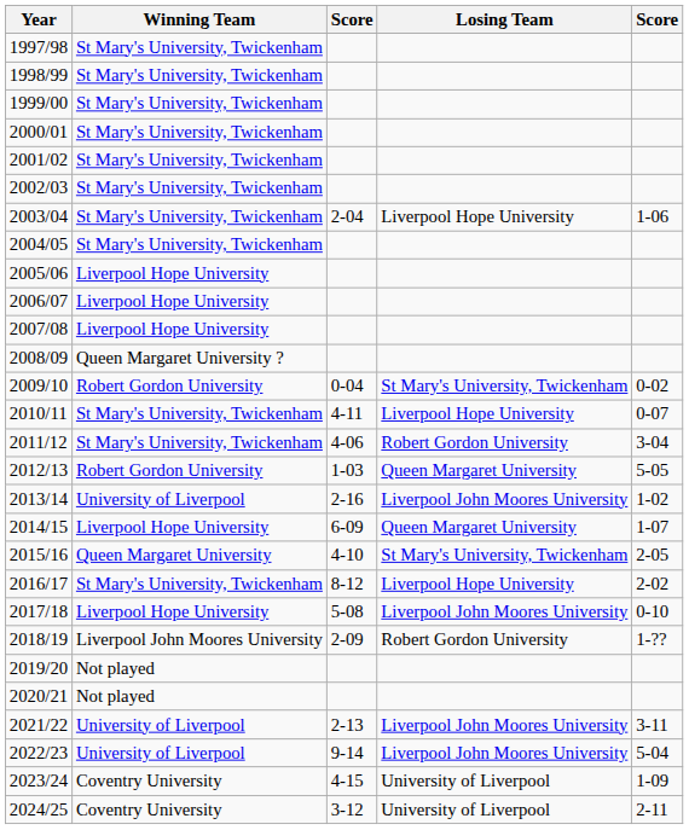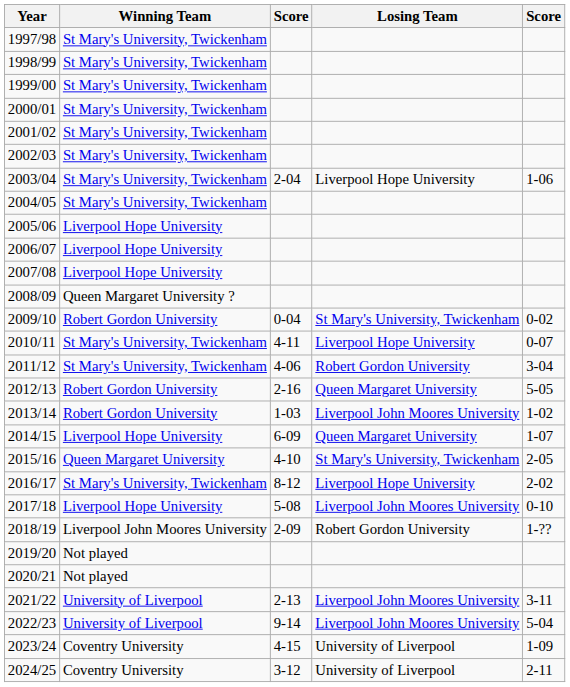 <table class="wikitable">
 <tr>
 <th>Year</th>
 <th>Winning Team</th>
 <th>Score</th>
 <th>Losing Team</th>
 <th>Score</th>
 </tr>
 <tr>
 <td>1997/98</td>
 <td><a href='#'>St Mary's University, Twickenham</a></td>
 <td></td>
 <td></td>
 <td></td>
 </tr>
 <tr>
 <td>1998/99</td>
 <td><a href='#'>St Mary's University, Twickenham</a></td>
 <td></td>
 <td></td>
 <td></td>
 </tr>
 <tr>
 <td>1999/00</td>
 <td><a href='#'>St Mary's University, Twickenham</a></td>
 <td></td>
 <td></td>
 <td></td>
 </tr>
 <tr>
 <td>2000/01</td>
 <td><a href='#'>St Mary's University, Twickenham</a></td>
 <td></td>
 <td></td>
 <td></td>
 </tr>
 <tr>
 <td>2001/02</td>
 <td><a href='#'>St Mary's University, Twickenham</a></td>
 <td></td>
 <td></td>
 <td></td>
 </tr>
 <tr>
 <td>2002/03</td>
 <td><a href='#'>St Mary's University, Twickenham</a></td>
 <td></td>
 <td></td>
 <td></td>
 </tr>
 <tr>
 <td>2003/04</td>
 <td><a href='#'>St Mary's University, Twickenham</a></td>
 <td>2-04</td>
 <td>Liverpool Hope University</td>
 <td>1-06</td>
 </tr>
 <tr>
 <td>2004/05</td>
 <td><a href='#'>St Mary's University, Twickenham</a></td>
 <td></td>
 <td></td>
 <td></td>
 </tr>
 <tr>
 <td>2005/06</td>
 <td><a href='#'>Liverpool Hope University</a></td>
 <td></td>
 <td></td>
 <td></td>
 </tr>
 <tr>
 <td>2006/07</td>
 <td><a href='#'>Liverpool Hope University</a></td>
 <td></td>
 <td></td>
 <td></td>
 </tr>
 <tr>
 <td>2007/08</td>
 <td><a href='#'>Liverpool Hope University</a></td>
 <td></td>
 <td></td>
 <td></td>
 </tr>
 <tr>
 <td>2008/09</td>
 <td>Queen Margaret University ?</td>
 <td></td>
 <td></td>
 <td></td>
 </tr>
 <tr>
 <td>2009/10</td>
 <td><a href='#'>Robert Gordon University</a></td>
 <td>0-04</td>
 <td><a href='#'>St Mary's University, Twickenham</a></td>
 <td>0-02</td>
 </tr>
 <tr>
 <td>2010/11</td>
 <td><a href='#'>St Mary's University, Twickenham</a></td>
 <td>4-11</td>
 <td><a href='#'>Liverpool Hope University</a></td>
 <td>0-07</td>
 </tr>
 <tr>
 <td>2011/12</td>
 <td><a href='#'>St Mary's University, Twickenham</a></td>
 <td>4-06</td>
 <td><a href='#'>Robert Gordon University</a></td>
 <td>3-04</td>
 </tr>
 <tr>
 <td>2012/13</td>
 <td><a href='#'>Robert Gordon University</a></td>
-<td>1-03</td>
+<td>2-16</td>
 <td><a href='#'>Queen Margaret University</a></td>
 <td>5-05</td>
 </tr>
 <tr>
 <td>2013/14</td>
-<td><a href='#'>University of Liverpool</a></td>
-<td>2-16</td>
+<td><a href='#'>Robert Gordon University</a></td>
+<td>1-03</td>
 <td><a href='#'>Liverpool John Moores University</a></td>
 <td>1-02</td>
 </tr>
 <tr>
 <td>2014/15</td>
 <td><a href='#'>Liverpool Hope University</a></td>
 <td>6-09</td>
 <td><a href='#'>Queen Margaret University</a></td>
 <td>1-07</td>
 </tr>
 <tr>
 <td>2015/16</td>
 <td><a href='#'>Queen Margaret University</a></td>
 <td>4-10</td>
 <td><a href='#'>St Mary's University, Twickenham</a></td>
 <td>2-05</td>
 </tr>
 <tr>
 <td>2016/17</td>
 <td><a href='#'>St Mary's University, Twickenham</a></td>
 <td>8-12</td>
 <td><a href='#'>Liverpool Hope University</a></td>
 <td>2-02</td>
 </tr>
 <tr>
 <td>2017/18</td>
 <td><a href='#'>Liverpool Hope University</a></td>
 <td>5-08</td>
 <td><a href='#'>Liverpool John Moores University</a></td>
 <td>0-10</td>
 </tr>
 <tr>
 <td>2018/19</td>
 <td>Liverpool John Moores University</td>
 <td>2-09</td>
 <td>Robert Gordon University</td>
 <td>1-??</td>
 </tr>
 <tr>
 <td>2019/20</td>
 <td>Not played</td>
 <td></td>
 <td></td>
 <td></td>
 </tr>
 <tr>
 <td>2020/21</td>
 <td>Not played</td>
 <td></td>
 <td></td>
 <td></td>
 </tr>
 <tr>
 <td>2021/22</td>
 <td><a href='#'>University of Liverpool</a></td>
 <td>2-13</td>
 <td><a href='#'>Liverpool John Moores University</a></td>
 <td>3-11</td>
 </tr>
 <tr>
 <td>2022/23</td>
 <td><a href='#'>University of Liverpool</a></td>
 <td>9-14</td>
 <td><a href='#'>Liverpool John Moores University</a></td>
 <td>5-04</td>
 </tr>
 <tr>
 <td>2023/24</td>
 <td>Coventry University</td>
 <td>4-15</td>
 <td>University of Liverpool</td>
 <td>1-09</td>
 </tr>
 <tr>
 <td>2024/25</td>
 <td>Coventry University</td>
 <td>3-12</td>
 <td>University of Liverpool</td>
 <td>2-11</td>
 </tr>
 </table>
